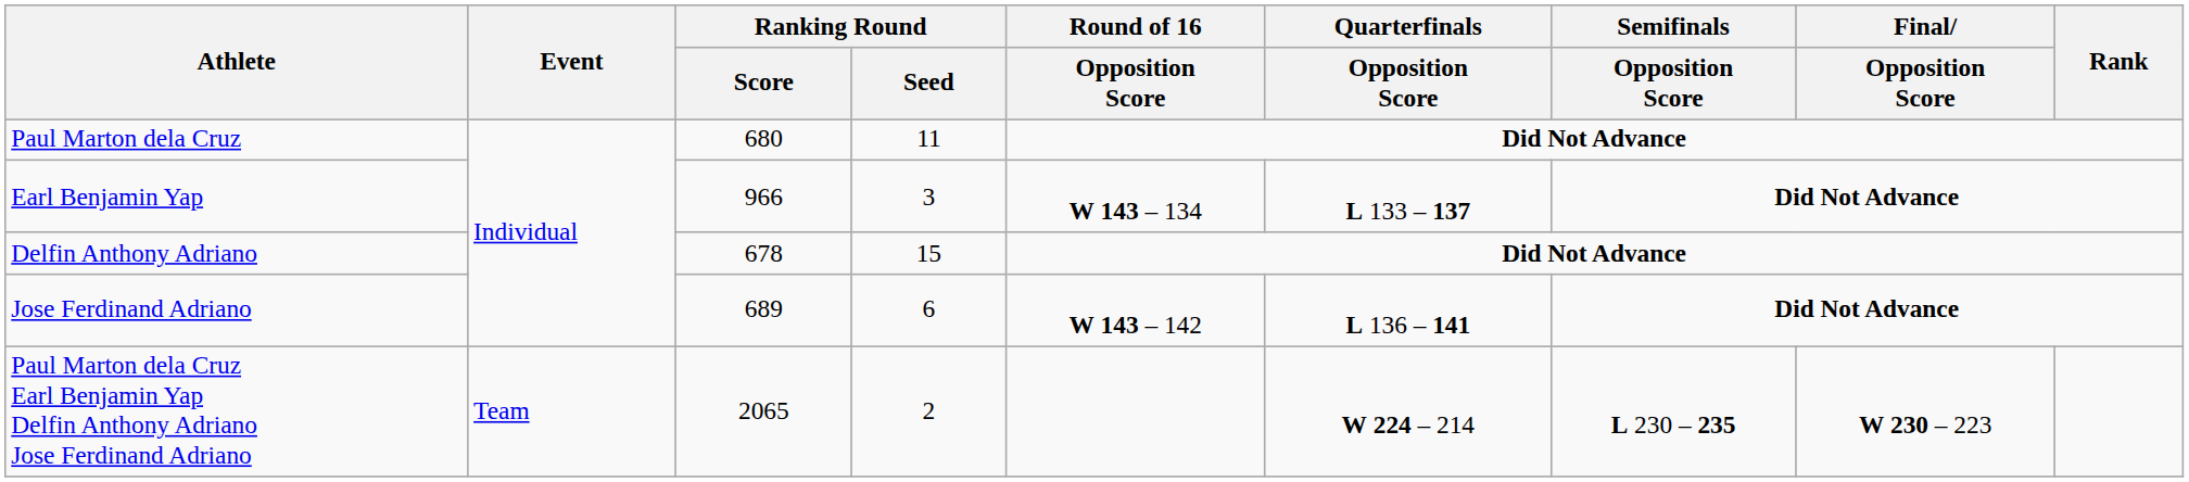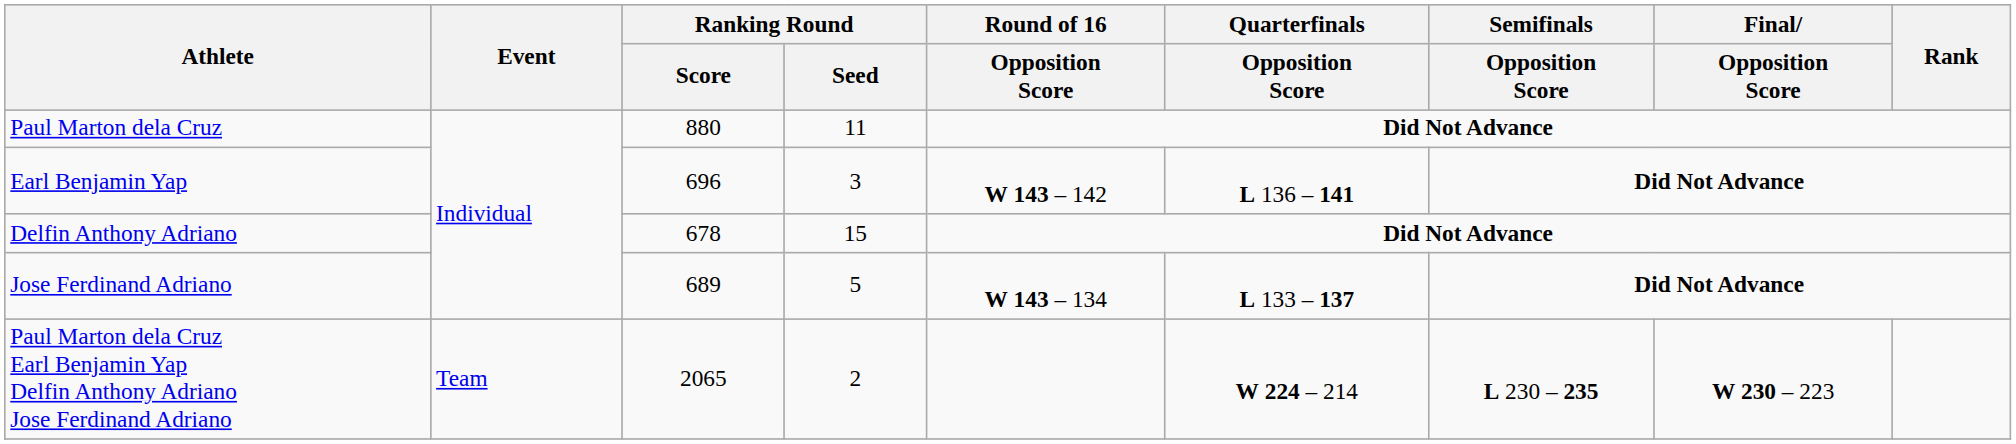 <table class="wikitable" width="98%" style="text-align:center; font-size:90%">
 <tr>
 <th rowspan=2>Athlete</th>
 <th rowspan=2>Event</th>
 <th colspan=2>Ranking Round</th>
 <th>Round of 16</th>
 <th>Quarterfinals</th>
 <th>Semifinals</th>
 <th>Final/</th>
 <th rowspan=2>Rank</th>
 </tr>
 <tr>
 <th>Score</th>
 <th>Seed</th>
 <th>Opposition<br>Score</th>
 <th>Opposition<br>Score</th>
 <th>Opposition<br>Score</th>
 <th>Opposition<br>Score</th>
 </tr>
 <tr align=center>
 <td align=left><a href='#'>Paul Marton dela Cruz</a></td>
 <td rowspan=4 align=left><a href='#'>Individual</a></td>
-<td>680</td>
+<td>880</td>
 <td>11</td>
 <td colspan=5><strong>Did Not Advance</strong></td>
 </tr>
 <tr>
 <td align=left><a href='#'>Earl Benjamin Yap</a></td>
-<td>966</td>
+<td>696</td>
 <td>3 <strong></strong></td>
-<td> <br> <strong>W</strong> <strong>143</strong> – 134</td>
-<td> <br> <strong>L</strong> 133 – <strong>137</strong></td>
+<td> <br> <strong>W</strong> <strong>143</strong> – 142</td>
+<td> <br> <strong>L</strong> 136 – <strong>141</strong></td>
 <td colspan=3><strong>Did Not Advance</strong></td>
 </tr>
 <tr>
 <td align=left><a href='#'>Delfin Anthony Adriano</a></td>
 <td>678</td>
 <td>15</td>
 <td colspan=5><strong>Did Not Advance</strong></td>
 </tr>
 <tr>
 <td align=left><a href='#'>Jose Ferdinand Adriano</a></td>
 <td>689</td>
-<td>6 <strong></strong></td>
-<td> <br> <strong>W</strong> <strong>143</strong> – 142</td>
-<td> <br> <strong>L</strong> 136 – <strong>141</strong></td>
+<td>5 <strong></strong></td>
+<td> <br> <strong>W</strong> <strong>143</strong> – 134</td>
+<td> <br> <strong>L</strong> 133 – <strong>137</strong></td>
 <td colspan=3><strong>Did Not Advance</strong></td>
 </tr>
 <tr align=center>
 <td align=left><a href='#'>Paul Marton dela Cruz</a><br><a href='#'>Earl Benjamin Yap</a><br><a href='#'>Delfin Anthony Adriano</a><br><a href='#'>Jose Ferdinand Adriano</a></td>
 <td align=left><a href='#'>Team</a></td>
 <td>2065</td>
 <td>2</td>
 <td></td>
 <td> <br> <strong>W</strong> <strong>224</strong> – 214</td>
 <td> <br> <strong>L</strong> 230 – <strong>235</strong></td>
 <td> <br> <strong>W</strong> <strong>230</strong> – 223</td>
 <td align=center></td>
 </tr>
 </table>
